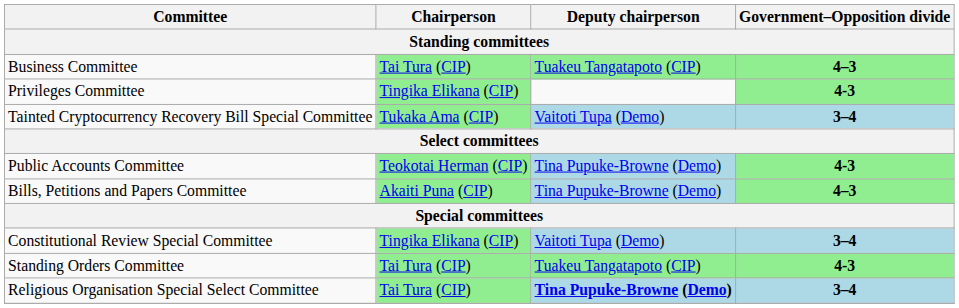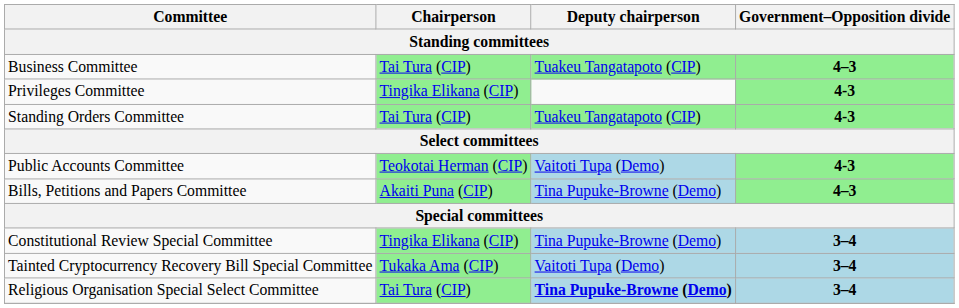 <table class="wikitable">
 <tr>
 <th>Committee</th>
 <th>Chairperson</th>
 <th>Deputy chairperson</th>
 <th>Government–Opposition divide</th>
 </tr>
 <tr>
 <th colspan="4">Standing committees</th>
 </tr>
 <tr>
 <td>Business Committee</td>
 <td style="background:lightgreen;"><a href='#'>Tai Tura</a> (<a href='#'>CIP</a>)</td>
 <td style="background:lightgreen;"><a href='#'>Tuakeu Tangatapoto</a> (<a href='#'>CIP</a>)</td>
 <td style="background:lightgreen; text-align:center;"><strong>4–3</strong></td>
 </tr>
 <tr>
 <td>Privileges Committee</td>
 <td style="background:lightgreen;"><a href='#'>Tingika Elikana</a> (<a href='#'>CIP</a>)</td>
 <td></td>
 <td style="background:lightgreen; text-align:center;"><strong>4-3</strong></td>
 </tr>
 <tr>
-<td>Tainted Cryptocurrency Recovery Bill Special Committee</td>
-<td style="background:lightgreen;"><a href='#'>Tukaka Ama</a> (<a href='#'>CIP</a>)</td>
-<td style="background:lightblue;"><a href='#'>Vaitoti Tupa</a> (<a href='#'>Demo</a>)</td>
-<td style="background:lightblue; text-align:center;"><strong>3–4</strong></td>
+<td>Standing Orders Committee</td>
+<td style="background:lightgreen;"><a href='#'>Tai Tura</a> (<a href='#'>CIP</a>)</td>
+<td style="background:lightgreen;"><a href='#'>Tuakeu Tangatapoto</a> (<a href='#'>CIP</a>)</td>
+<td style="background:lightgreen; text-align:center;"><strong>4-3</strong></td>
 </tr>
 <tr>
 <th colspan="4">Select committees</th>
 </tr>
 <tr>
 <td>Public Accounts Committee</td>
 <td style="background:lightgreen;"><a href='#'>Teokotai Herman</a> (<a href='#'>CIP</a>)</td>
-<td style="background:lightblue;"><a href='#'>Tina Pupuke-Browne</a> (<a href='#'>Demo</a>)</td>
+<td style="background:lightblue;"><a href='#'>Vaitoti Tupa</a> (<a href='#'>Demo</a>)</td>
 <td style="background:lightgreen; text-align:center;"><strong>4-3</strong></td>
 </tr>
 <tr>
 <td>Bills, Petitions and Papers Committee</td>
 <td style="background:lightgreen;"><a href='#'>Akaiti Puna</a> (<a href='#'>CIP</a>)</td>
 <td style="background:lightblue;"><a href='#'>Tina Pupuke-Browne</a> (<a href='#'>Demo</a>)</td>
 <td style="background:lightgreen; text-align:center;"><strong>4–3</strong></td>
 </tr>
 <tr>
 <th colspan="4">Special committees</th>
 </tr>
 <tr>
 <td>Constitutional Review Special Committee</td>
 <td style="background:lightgreen;"><a href='#'>Tingika Elikana</a> (<a href='#'>CIP</a>)</td>
-<td style="background:lightblue;"><a href='#'>Vaitoti Tupa</a> (<a href='#'>Demo</a>)</td>
+<td style="background:lightblue;"><a href='#'>Tina Pupuke-Browne</a> (<a href='#'>Demo</a>)</td>
 <td style="background:lightblue; text-align:center;"><strong>3–4</strong></td>
 </tr>
 <tr>
-<td>Standing Orders Committee</td>
-<td style="background:lightgreen;"><a href='#'>Tai Tura</a> (<a href='#'>CIP</a>)</td>
-<td style="background:lightgreen;"><a href='#'>Tuakeu Tangatapoto</a> (<a href='#'>CIP</a>)</td>
-<td style="background:lightgreen; text-align:center;"><strong>4-3</strong></td>
+<td>Tainted Cryptocurrency Recovery Bill Special Committee</td>
+<td style="background:lightgreen;"><a href='#'>Tukaka Ama</a> (<a href='#'>CIP</a>)</td>
+<td style="background:lightblue;"><a href='#'>Vaitoti Tupa</a> (<a href='#'>Demo</a>)</td>
+<td style="background:lightblue; text-align:center;"><strong>3–4</strong></td>
 </tr>
 <tr>
 <td>Religious Organisation Special Select Committee</td>
 <td style="background:lightgreen;"><a href='#'>Tai Tura</a> (<a href='#'>CIP</a>)</td>
 <td style="background:lightblue;"><strong><a href='#'>Tina Pupuke-Browne</a> (<a href='#'>Demo</a>)</strong></td>
 <td style="background:lightblue; text-align:center;"><strong>3–4</strong></td>
 </tr>
 <tr>
 </tr>
 </table>
